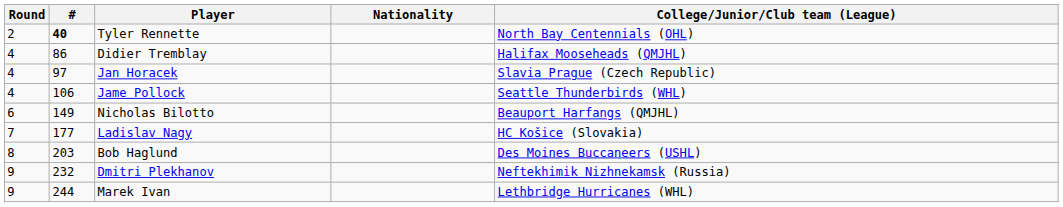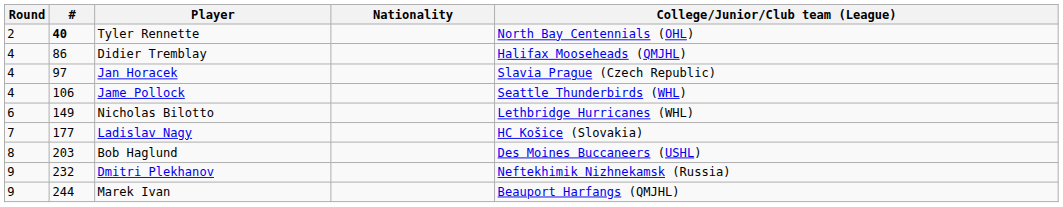 <table class="wikitable">
 <tr align="center">
 <th bgcolor="#DDDDFF" width="4.0%">Round</th>
 <th bgcolor="#DDDDFF" width="4.0%">#</th>
 <th bgcolor="#DDDDFF" width="21.0%">Player</th>
 <th bgcolor="#DDDDFF" width="14.5%">Nationality</th>
 <th bgcolor="#DDDDFF" width="50.0%">College/Junior/Club team (League)</th>
 </tr>
 <tr>
 <td>2</td>
 <td><strong>40</strong></td>
 <td>Tyler Rennette</td>
 <td></td>
 <td><a href='#'>North Bay Centennials</a> (<a href='#'>OHL</a>)</td>
 </tr>
 <tr>
 <td>4</td>
 <td>86</td>
 <td>Didier Tremblay</td>
 <td></td>
 <td><a href='#'>Halifax Mooseheads</a> (<a href='#'>QMJHL</a>)</td>
 </tr>
 <tr>
 <td>4</td>
 <td>97</td>
 <td><a href='#'>Jan Horacek</a></td>
 <td></td>
 <td><a href='#'>Slavia Prague</a> (Czech Republic)</td>
 </tr>
 <tr>
 <td>4</td>
 <td>106</td>
 <td><a href='#'>Jame Pollock</a></td>
 <td></td>
 <td><a href='#'>Seattle Thunderbirds</a> (<a href='#'>WHL</a>)</td>
 </tr>
 <tr>
 <td>6</td>
 <td>149</td>
 <td>Nicholas Bilotto</td>
 <td></td>
-<td><a href='#'>Beauport Harfangs</a> (QMJHL)</td>
+<td><a href='#'>Lethbridge Hurricanes</a> (WHL)</td>
 </tr>
 <tr>
 <td>7</td>
 <td>177</td>
 <td><a href='#'>Ladislav Nagy</a></td>
 <td></td>
 <td><a href='#'>HC Košice</a> (Slovakia)</td>
 </tr>
 <tr>
 <td>8</td>
 <td>203</td>
 <td>Bob Haglund</td>
 <td></td>
 <td><a href='#'>Des Moines Buccaneers</a> (<a href='#'>USHL</a>)</td>
 </tr>
 <tr>
 <td>9</td>
 <td>232</td>
 <td><a href='#'>Dmitri Plekhanov</a></td>
 <td></td>
 <td><a href='#'>Neftekhimik Nizhnekamsk</a> (Russia)</td>
 </tr>
 <tr>
 <td>9</td>
 <td>244</td>
 <td>Marek Ivan</td>
 <td></td>
-<td><a href='#'>Lethbridge Hurricanes</a> (WHL)</td>
+<td><a href='#'>Beauport Harfangs</a> (QMJHL)</td>
 </tr>
 </table>
